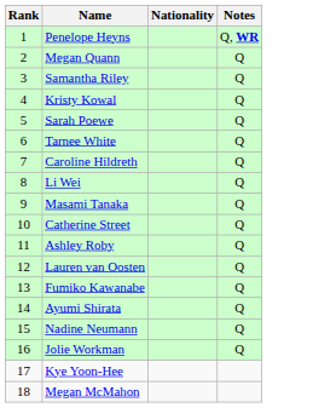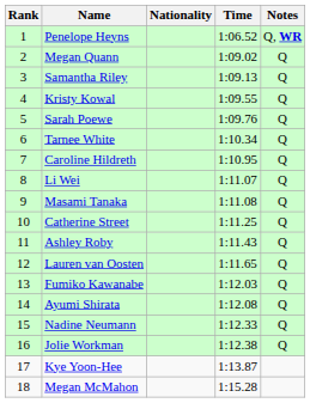 <table class="wikitable sortable" style="text-align:center">
 <tr>
 <th>Rank</th>
 <th>Name</th>
 <th>Nationality</th>
+<th>Time</th>
 <th>Notes</th>
 </tr>
 <tr bgcolor=ccffcc>
 <td>1</td>
 <td align=left><a href='#'>Penelope Heyns</a></td>
 <td align=left></td>
+<td>1:06.52</td>
 <td>Q, <strong><a href='#'>WR</a></strong></td>
 </tr>
 <tr bgcolor=ccffcc>
 <td>2</td>
 <td align=left><a href='#'>Megan Quann</a></td>
 <td align=left></td>
+<td>1:09.02</td>
 <td>Q</td>
 </tr>
 <tr bgcolor=ccffcc>
 <td>3</td>
 <td align=left><a href='#'>Samantha Riley</a></td>
 <td align=left></td>
+<td>1:09.13</td>
 <td>Q</td>
 </tr>
 <tr bgcolor=ccffcc>
 <td>4</td>
 <td align=left><a href='#'>Kristy Kowal</a></td>
 <td align=left></td>
+<td>1:09.55</td>
 <td>Q</td>
 </tr>
 <tr bgcolor=ccffcc>
 <td>5</td>
 <td align=left><a href='#'>Sarah Poewe</a></td>
 <td align=left></td>
+<td>1:09.76</td>
 <td>Q</td>
 </tr>
 <tr bgcolor=ccffcc>
 <td>6</td>
 <td align=left><a href='#'>Tarnee White</a></td>
 <td align=left></td>
+<td>1:10.34</td>
 <td>Q</td>
 </tr>
 <tr bgcolor=ccffcc>
 <td>7</td>
 <td align=left><a href='#'>Caroline Hildreth</a></td>
 <td align=left></td>
+<td>1:10.95</td>
 <td>Q</td>
 </tr>
 <tr bgcolor=ccffcc>
 <td>8</td>
 <td align=left><a href='#'>Li Wei</a></td>
 <td align=left></td>
+<td>1:11.07</td>
 <td>Q</td>
 </tr>
 <tr bgcolor=ccffcc>
 <td>9</td>
 <td align=left><a href='#'>Masami Tanaka</a></td>
 <td align=left></td>
+<td>1:11.08</td>
 <td>Q</td>
 </tr>
 <tr bgcolor=ccffcc>
 <td>10</td>
 <td align=left><a href='#'>Catherine Street</a></td>
 <td align=left></td>
+<td>1:11.25</td>
 <td>Q</td>
 </tr>
 <tr bgcolor=ccffcc>
 <td>11</td>
 <td align=left><a href='#'>Ashley Roby</a></td>
 <td align=left></td>
+<td>1:11.43</td>
 <td>Q</td>
 </tr>
 <tr bgcolor=ccffcc>
 <td>12</td>
 <td align=left><a href='#'>Lauren van Oosten</a></td>
 <td align=left></td>
+<td>1:11.65</td>
 <td>Q</td>
 </tr>
 <tr bgcolor=ccffcc>
 <td>13</td>
 <td align=left><a href='#'>Fumiko Kawanabe</a></td>
 <td align=left></td>
+<td>1:12.03</td>
 <td>Q</td>
 </tr>
 <tr bgcolor=ccffcc>
 <td>14</td>
 <td align=left><a href='#'>Ayumi Shirata</a></td>
 <td align=left></td>
+<td>1:12.08</td>
 <td>Q</td>
 </tr>
 <tr bgcolor=ccffcc>
 <td>15</td>
 <td align=left><a href='#'>Nadine Neumann</a></td>
 <td align=left></td>
+<td>1:12.33</td>
 <td>Q</td>
 </tr>
 <tr bgcolor=ccffcc>
 <td>16</td>
 <td align=left><a href='#'>Jolie Workman</a></td>
 <td align=left></td>
+<td>1:12.38</td>
 <td>Q</td>
 </tr>
 <tr>
 <td>17</td>
 <td align=left><a href='#'>Kye Yoon-Hee</a></td>
 <td align=left></td>
+<td>1:13.87</td>
 <td></td>
 </tr>
 <tr>
 <td>18</td>
 <td align=left><a href='#'>Megan McMahon</a></td>
 <td align=left></td>
+<td>1:15.28</td>
 <td></td>
 </tr>
 </table>
